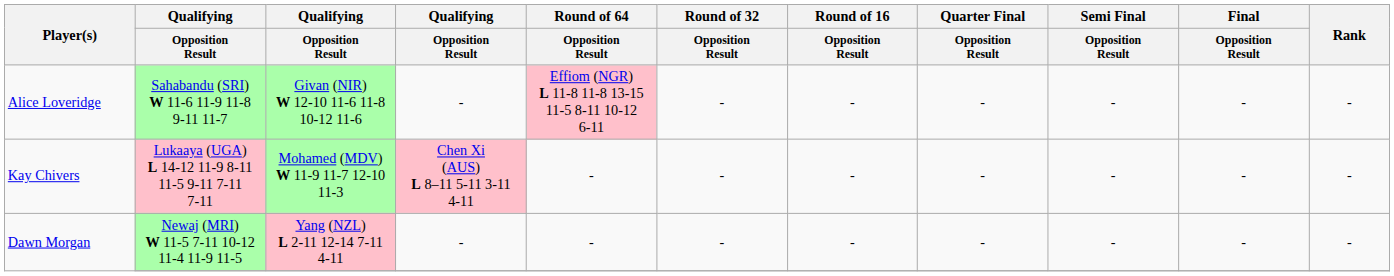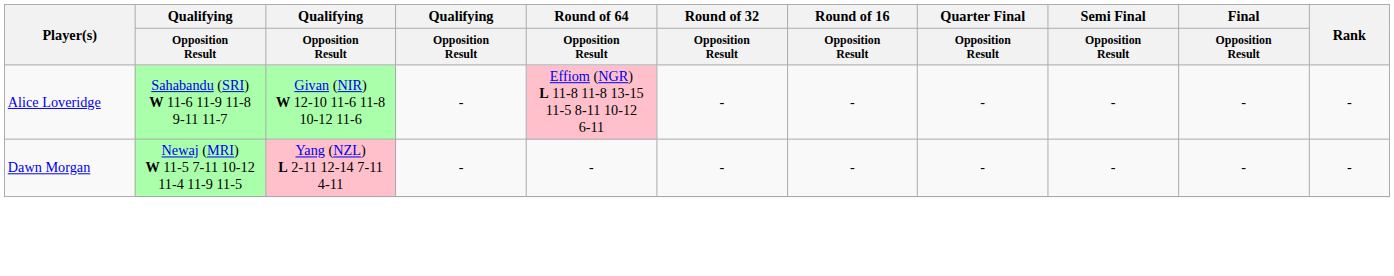 <table class=wikitable style="font-size:90%">
 <tr>
 <th rowspan="2" style="width:125px;">Player(s)</th>
 <th width=125>Qualifying</th>
 <th width=125>Qualifying</th>
 <th width=125>Qualifying</th>
 <th width=125>Round of 64</th>
 <th width=125>Round of 32</th>
 <th width=125>Round of 16</th>
 <th width=125>Quarter Final</th>
 <th width=125>Semi Final</th>
 <th width=125>Final</th>
 <th rowspan="2" style="width:75px;">Rank</th>
 </tr>
 <tr>
 <th style="line-height:1em"><small>Opposition<br>Result</small></th>
 <th style="line-height:1em"><small>Opposition<br>Result</small></th>
 <th style="line-height:1em"><small>Opposition<br>Result</small></th>
 <th style="line-height:1em"><small>Opposition<br>Result</small></th>
 <th style="line-height:1em"><small>Opposition<br>Result</small></th>
 <th style="line-height:1em"><small>Opposition<br>Result</small></th>
 <th style="line-height:1em"><small>Opposition<br>Result</small></th>
 <th style="line-height:1em"><small>Opposition<br>Result</small></th>
 <th style="line-height:1em"><small>Opposition<br>Result</small></th>
 </tr>
 <tr>
 <td><a href='#'>Alice Loveridge</a></td>
 <td style="text-align:center; background:#afa;"> <a href='#'>Sahabandu</a> (<a href='#'>SRI</a>)<br><strong>W</strong> 11-6 11-9 11-8<br>9-11 11-7</td>
 <td style="text-align:center; background:#afa;"> <a href='#'>Givan</a> (<a href='#'>NIR</a>)<br><strong>W</strong> 12-10 11-6 11-8<br>10-12 11-6</td>
 <td style="text-align:center;">-</td>
 <td style="text-align:center; background:pink;"> <a href='#'>Effiom</a> (<a href='#'>NGR</a>)<br><strong>L</strong> 11-8 11-8 13-15<br>11-5 8-11 10-12<br>6-11</td>
 <td style="text-align:center;">-</td>
 <td style="text-align:center;">-</td>
 <td style="text-align:center;">-</td>
 <td style="text-align:center;">-</td>
 <td style="text-align:center;">-</td>
 <td style="text-align:center;">-</td>
 </tr>
 <tr>
-<td><a href='#'>Kay Chivers</a></td>
-<td style="text-align:center; background:pink;"> <a href='#'>Lukaaya</a> (<a href='#'>UGA</a>)<br><strong>L</strong> 14-12 11-9 8-11<br>11-5 9-11 7-11<br>7-11</td>
-<td style="text-align:center; background:#afa;"> <a href='#'>Mohamed</a> (<a href='#'>MDV</a>)<br><strong>W</strong> 11-9 11-7 12-10<br>11-3</td>
-<td style="text-align:center; background:pink;"> <a href='#'>Chen Xi</a><br>(<a href='#'>AUS</a>)<br><strong>L</strong> 8–11 5-11 3-11<br>4-11</td>
-<td style="text-align:center;">-</td>
-<td style="text-align:center;">-</td>
-<td style="text-align:center;">-</td>
-<td style="text-align:center;">-</td>
-<td style="text-align:center;">-</td>
-<td style="text-align:center;">-</td>
-<td style="text-align:center;">-</td>
-</tr>
-<tr>
 <td rowspan=2><a href='#'>Dawn Morgan</a></td>
 <td style="text-align:center; background:#afa;"> <a href='#'>Newaj</a> (<a href='#'>MRI</a>)<br><strong>W</strong> 11-5 7-11 10-12<br>11-4 11-9 11-5</td>
 <td style="text-align:center; background:pink;"> <a href='#'>Yang</a> (<a href='#'>NZL</a>)<br><strong>L</strong> 2-11 12-14 7-11<br>4-11</td>
 <td style="text-align:center;">-</td>
 <td style="text-align:center;">-</td>
 <td style="text-align:center;">-</td>
 <td style="text-align:center;">-</td>
 <td style="text-align:center;">-</td>
 <td style="text-align:center;">-</td>
 <td style="text-align:center;">-</td>
 <td style="text-align:center;">-</td>
 </tr>
 <tr>
 </tr>
 </table>
